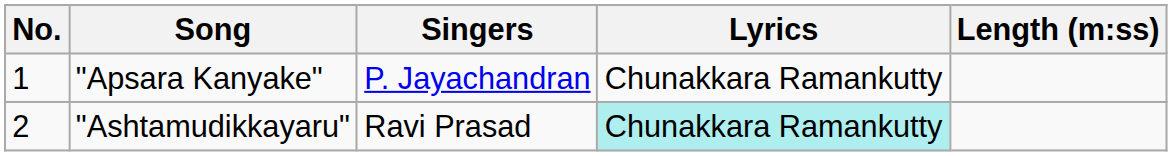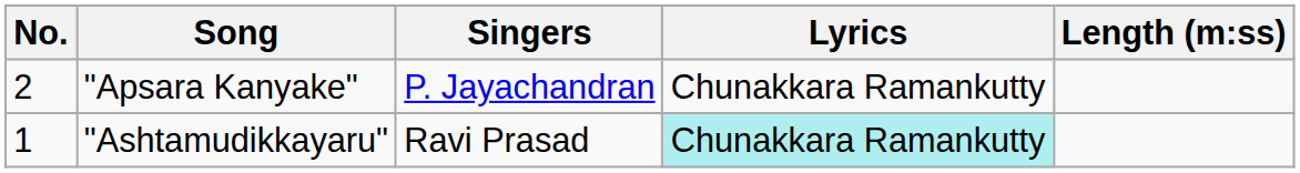 <table class="wikitable" style="font-size:95%;">
 <tr>
 <th>No.</th>
 <th>Song</th>
 <th>Singers</th>
 <th>Lyrics</th>
 <th>Length (m:ss)</th>
 </tr>
 <tr>
-<td>1</td>
+<td>2</td>
 <td>"Apsara Kanyake"</td>
 <td><a href='#'>P. Jayachandran</a></td>
 <td>Chunakkara Ramankutty</td>
 <td></td>
 </tr>
 <tr>
-<td>2</td>
+<td>1</td>
 <td>"Ashtamudikkayaru"</td>
 <td>Ravi Prasad</td>
 <td style="background: paleturquoise;">Chunakkara Ramankutty</td>
 <td></td>
 </tr>
 </table>
